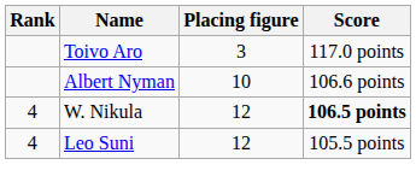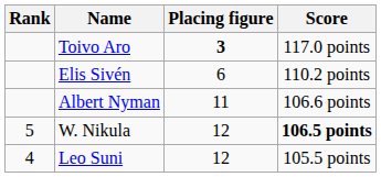 <table class="wikitable" style="text-align:center">
 <tr>
 <th>Rank</th>
 <th>Name</th>
 <th>Placing figure</th>
 <th>Score</th>
 </tr>
 <tr>
 <td></td>
 <td align=left><a href='#'>Toivo Aro</a></td>
-<td>3</td>
+<td><strong>3</strong></td>
 <td>117.0 points</td>
 </tr>
 <tr>
 <td></td>
+<td align=left><a href='#'>Elis Sivén</a></td>
+<td>6</td>
+<td>110.2 points</td>
+</tr>
+<tr>
+<td></td>
 <td align=left><a href='#'>Albert Nyman</a></td>
-<td>10</td>
+<td>11</td>
 <td>106.6 points</td>
 </tr>
 <tr>
-<td>4</td>
+<td>5</td>
 <td align=left>W. Nikula</td>
 <td>12</td>
 <td><strong>106.5 points</strong></td>
 </tr>
 <tr>
 <td>4</td>
 <td align=left><a href='#'>Leo Suni</a></td>
 <td>12</td>
 <td>105.5 points</td>
 </tr>
 </table>
